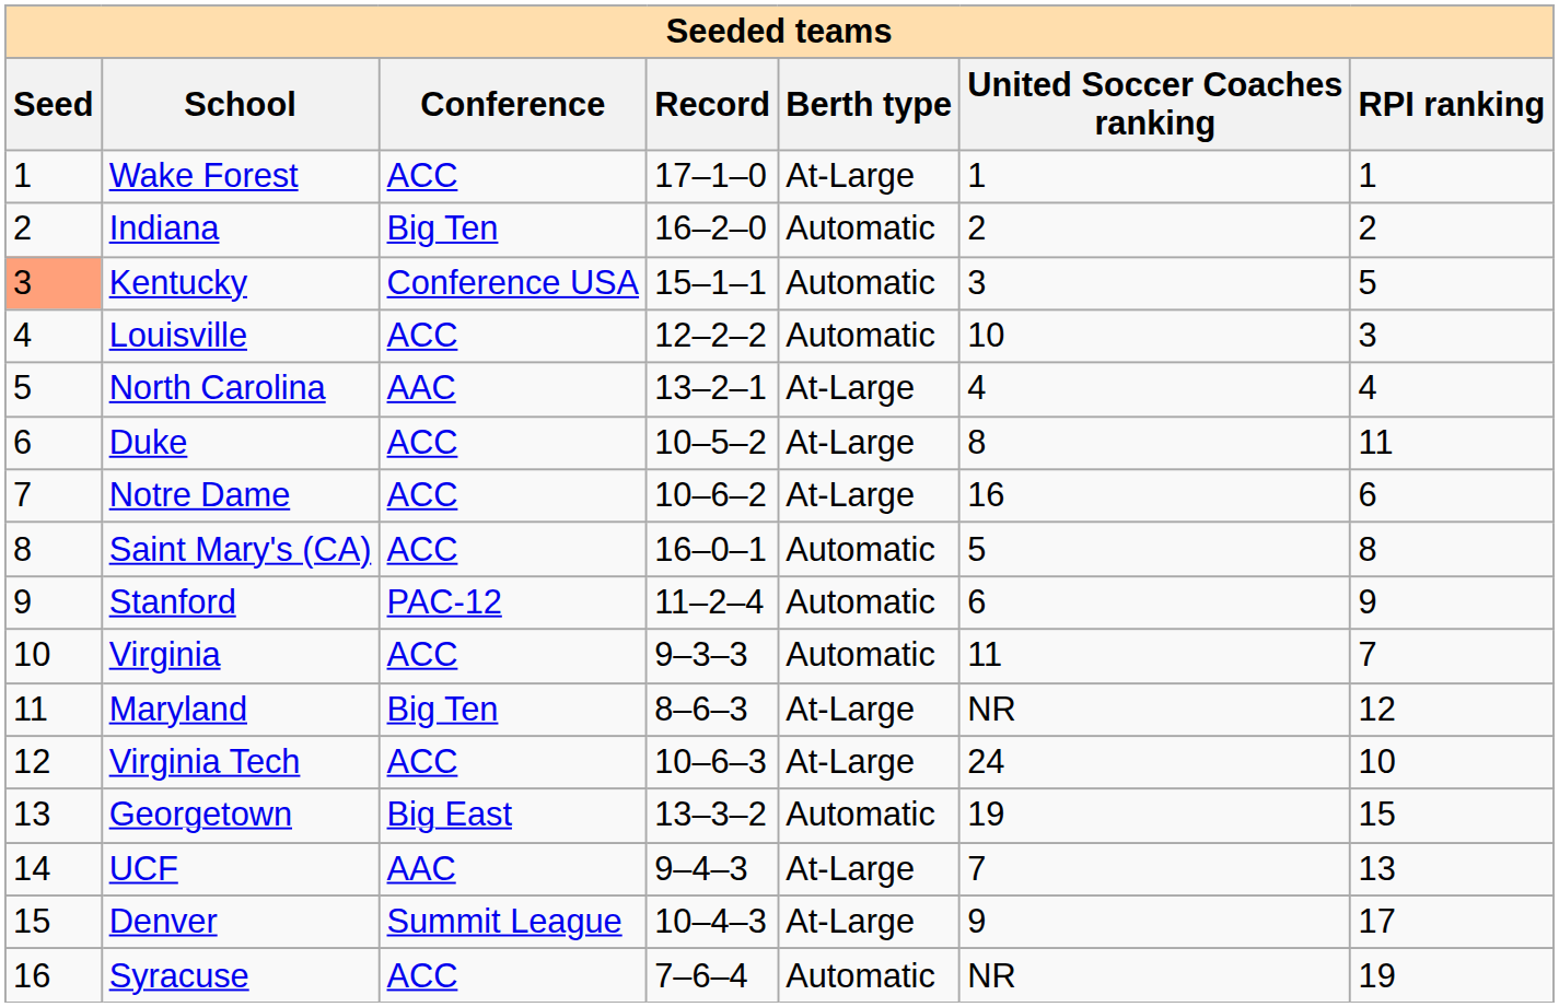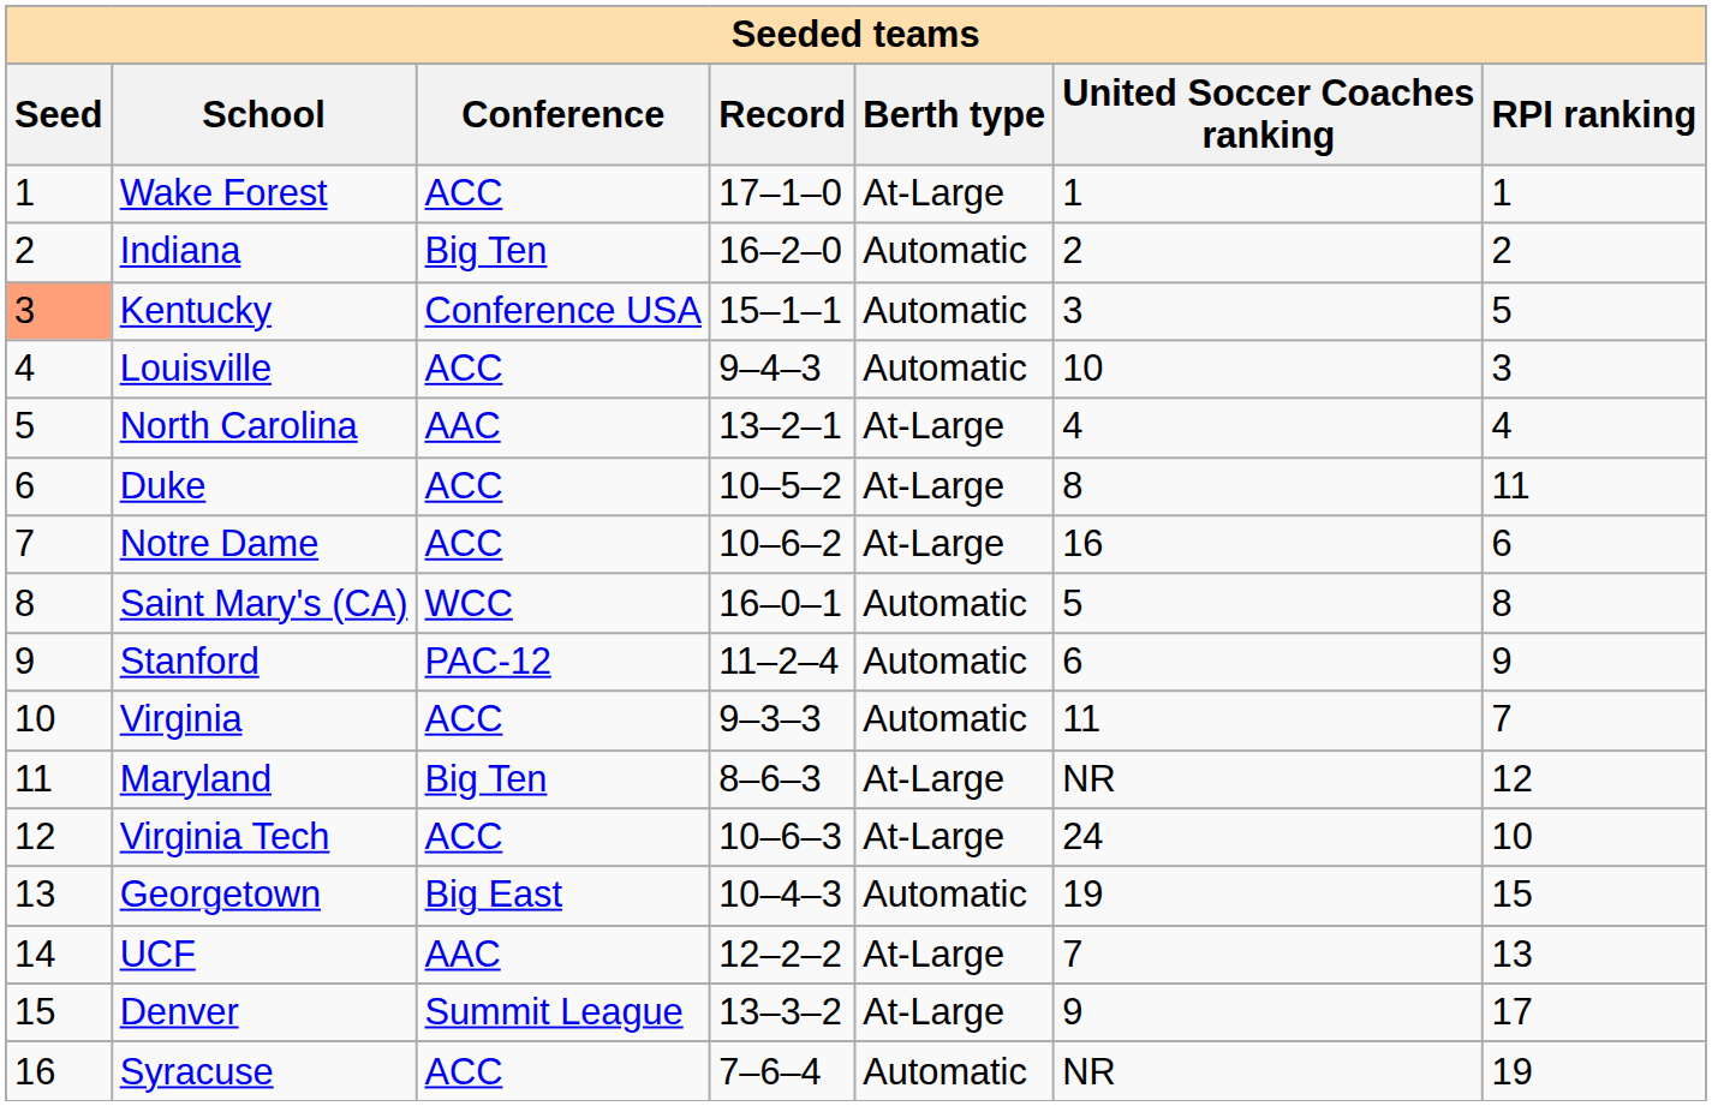 <table class="wikitable">
 <tr>
 <th colspan="7" style="background:#ffdead;">Seeded teams</th>
 </tr>
 <tr>
 <th>Seed</th>
 <th>School</th>
 <th>Conference</th>
 <th>Record</th>
 <th>Berth type</th>
 <th>United Soccer Coaches<br>ranking</th>
 <th>RPI ranking</th>
 </tr>
 <tr>
 <td>1</td>
 <td><a href='#'>Wake Forest</a></td>
 <td><a href='#'>ACC</a></td>
 <td>17–1–0</td>
 <td>At-Large</td>
 <td>1</td>
 <td>1</td>
 </tr>
 <tr>
 <td>2</td>
 <td><a href='#'>Indiana</a></td>
 <td><a href='#'>Big Ten</a></td>
 <td>16–2–0</td>
 <td>Automatic</td>
 <td>2</td>
 <td>2</td>
 </tr>
 <tr>
 <td style="background: lightsalmon;">3</td>
 <td><a href='#'>Kentucky</a></td>
 <td><a href='#'>Conference USA</a></td>
 <td>15–1–1</td>
 <td>Automatic</td>
 <td>3</td>
 <td>5</td>
 </tr>
 <tr>
 <td>4</td>
 <td><a href='#'>Louisville</a></td>
 <td><a href='#'>ACC</a></td>
-<td>12–2–2</td>
+<td>9–4–3</td>
 <td>Automatic</td>
 <td>10</td>
 <td>3</td>
 </tr>
 <tr>
 <td>5</td>
 <td><a href='#'>North Carolina</a></td>
 <td><a href='#'>AAC</a></td>
 <td>13–2–1</td>
 <td>At-Large</td>
 <td>4</td>
 <td>4</td>
 </tr>
 <tr>
 <td>6</td>
 <td><a href='#'>Duke</a></td>
 <td><a href='#'>ACC</a></td>
 <td>10–5–2</td>
 <td>At-Large</td>
 <td>8</td>
 <td>11</td>
 </tr>
 <tr>
 <td>7</td>
 <td><a href='#'>Notre Dame</a></td>
 <td><a href='#'>ACC</a></td>
 <td>10–6–2</td>
 <td>At-Large</td>
 <td>16</td>
 <td>6</td>
 </tr>
 <tr>
 <td>8</td>
 <td><a href='#'>Saint Mary's (CA)</a></td>
-<td><a href='#'>ACC</a></td>
+<td><a href='#'>WCC</a></td>
 <td>16–0–1</td>
 <td>Automatic</td>
 <td>5</td>
 <td>8</td>
 </tr>
 <tr>
 <td>9</td>
 <td><a href='#'>Stanford</a></td>
 <td><a href='#'>PAC-12</a></td>
 <td>11–2–4</td>
 <td>Automatic</td>
 <td>6</td>
 <td>9</td>
 </tr>
 <tr>
 <td>10</td>
 <td><a href='#'>Virginia</a></td>
 <td><a href='#'>ACC</a></td>
 <td>9–3–3</td>
 <td>Automatic</td>
 <td>11</td>
 <td>7</td>
 </tr>
 <tr>
 <td>11</td>
 <td><a href='#'>Maryland</a></td>
 <td><a href='#'>Big Ten</a></td>
 <td>8–6–3</td>
 <td>At-Large</td>
 <td>NR</td>
 <td>12</td>
 </tr>
 <tr>
 <td>12</td>
 <td><a href='#'>Virginia Tech</a></td>
 <td><a href='#'>ACC</a></td>
 <td>10–6–3</td>
 <td>At-Large</td>
 <td>24</td>
 <td>10</td>
 </tr>
 <tr>
 <td>13</td>
 <td><a href='#'>Georgetown</a></td>
 <td><a href='#'>Big East</a></td>
-<td>13–3–2</td>
+<td>10–4–3</td>
 <td>Automatic</td>
 <td>19</td>
 <td>15</td>
 </tr>
 <tr>
 <td>14</td>
 <td><a href='#'>UCF</a></td>
 <td><a href='#'>AAC</a></td>
-<td>9–4–3</td>
+<td>12–2–2</td>
 <td>At-Large</td>
 <td>7</td>
 <td>13</td>
 </tr>
 <tr>
 <td>15</td>
 <td><a href='#'>Denver</a></td>
 <td><a href='#'>Summit League</a></td>
-<td>10–4–3</td>
+<td>13–3–2</td>
 <td>At-Large</td>
 <td>9</td>
 <td>17</td>
 </tr>
 <tr>
 <td>16</td>
 <td><a href='#'>Syracuse</a></td>
 <td><a href='#'>ACC</a></td>
 <td>7–6–4</td>
 <td>Automatic</td>
 <td>NR</td>
 <td>19</td>
 </tr>
 </table>
